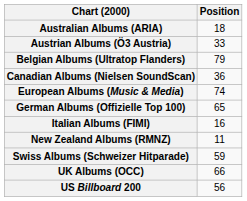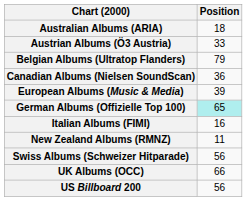 <table class="wikitable sortable plainrowheaders" style="text-align:center;">
 <tr>
 <th>Chart (2000)</th>
 <th>Position</th>
 </tr>
 <tr>
 <th scope="row">Australian Albums (ARIA)</th>
 <td>18</td>
 </tr>
 <tr>
 <th scope="row">Austrian Albums (Ö3 Austria)</th>
 <td>33</td>
 </tr>
 <tr>
 <th scope="row">Belgian Albums (Ultratop Flanders)</th>
 <td>79</td>
 </tr>
 <tr>
 <th scope="row">Canadian Albums (Nielsen SoundScan)</th>
 <td>36</td>
 </tr>
 <tr>
 <th scope="row">European Albums (<em>Music & Media</em>)</th>
-<td>74</td>
+<td>39</td>
 </tr>
 <tr>
 <th scope="row">German Albums (Offizielle Top 100)</th>
-<td>65</td>
+<td style="background: paleturquoise;">65</td>
 </tr>
 <tr>
 <th scope="row">Italian Albums (FIMI)</th>
 <td>16</td>
 </tr>
 <tr>
 <th scope="row">New Zealand Albums (RMNZ)</th>
 <td>11</td>
 </tr>
 <tr>
 <th scope="row">Swiss Albums (Schweizer Hitparade)</th>
-<td>59</td>
+<td>56</td>
 </tr>
 <tr>
 <th scope="row">UK Albums (OCC)</th>
 <td>66</td>
 </tr>
 <tr>
 <th scope="row">US <em>Billboard</em> 200</th>
 <td>56</td>
 </tr>
 </table>
